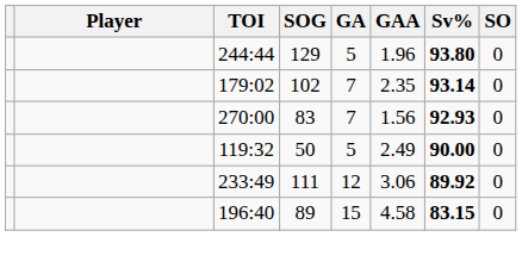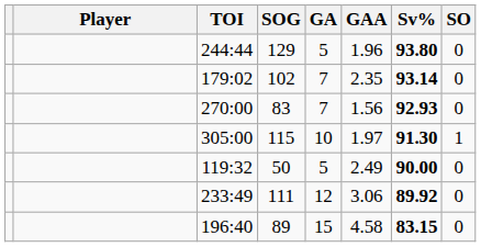 <table class="wikitable sortable" style="text-align:center;">
 <tr>
 <th></th>
 <th width=150>Player</th>
 <th width=20>TOI</th>
 <th width=20>SOG</th>
 <th width=20>GA</th>
 <th width=20>GAA</th>
 <th width=20>Sv%</th>
 <th width=20>SO</th>
 </tr>
 <tr>
 <td></td>
 <td align=left></td>
 <td>244:44</td>
 <td>129</td>
 <td>5</td>
 <td>1.96</td>
 <td><strong>93.80</strong></td>
 <td>0</td>
 </tr>
 <tr>
 <td></td>
 <td align=left></td>
 <td>179:02</td>
 <td>102</td>
 <td>7</td>
 <td>2.35</td>
 <td><strong>93.14</strong></td>
 <td>0</td>
 </tr>
 <tr>
 <td></td>
 <td align=left></td>
 <td>270:00</td>
 <td>83</td>
 <td>7</td>
 <td>1.56</td>
 <td><strong>92.93</strong></td>
 <td>0</td>
 </tr>
 <tr>
 <td></td>
 <td align=left></td>
+<td>305:00</td>
+<td>115</td>
+<td>10</td>
+<td>1.97</td>
+<td><strong>91.30</strong></td>
+<td>1</td>
+</tr>
+<tr>
+<td></td>
+<td align=left></td>
 <td>119:32</td>
 <td>50</td>
 <td>5</td>
 <td>2.49</td>
 <td><strong>90.00</strong></td>
 <td>0</td>
 </tr>
 <tr>
 <td></td>
 <td align=left></td>
 <td>233:49</td>
 <td>111</td>
 <td>12</td>
 <td>3.06</td>
 <td><strong>89.92</strong></td>
 <td>0</td>
 </tr>
 <tr>
 <td></td>
 <td align=left></td>
 <td>196:40</td>
 <td>89</td>
 <td>15</td>
 <td>4.58</td>
 <td><strong>83.15</strong></td>
 <td>0</td>
 </tr>
 </table>
